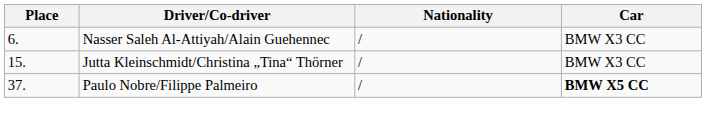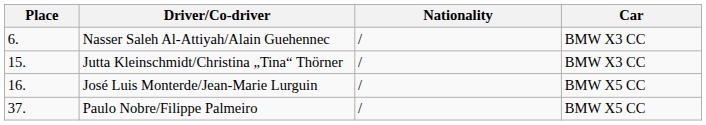 <table class="wikitable">
 <tr>
 <th>Place</th>
 <th>Driver/Co-driver</th>
 <th>Nationality</th>
 <th>Car</th>
 </tr>
 <tr>
 <td style="width:75px;">6.</td>
 <td style="width:295px;">Nasser Saleh Al-Attiyah/Alain Guehennec</td>
 <td style="width:220px;"> / </td>
 <td style="width:146px;">BMW X3 CC</td>
 </tr>
 <tr>
 <td>15.</td>
 <td>Jutta Kleinschmidt/Christina „Tina“ Thörner</td>
 <td> / </td>
 <td>BMW X3 CC</td>
 </tr>
 <tr>
+<td>16.</td>
+<td>José Luis Monterde/Jean-Marie Lurguin</td>
+<td> / </td>
+<td>BMW X5 CC</td>
+</tr>
+<tr>
 <td>37.</td>
 <td>Paulo Nobre/Filippe Palmeiro</td>
 <td> / </td>
-<td><strong>BMW X5 CC</strong></td>
+<td>BMW X5 CC</td>
 </tr>
 </table>
